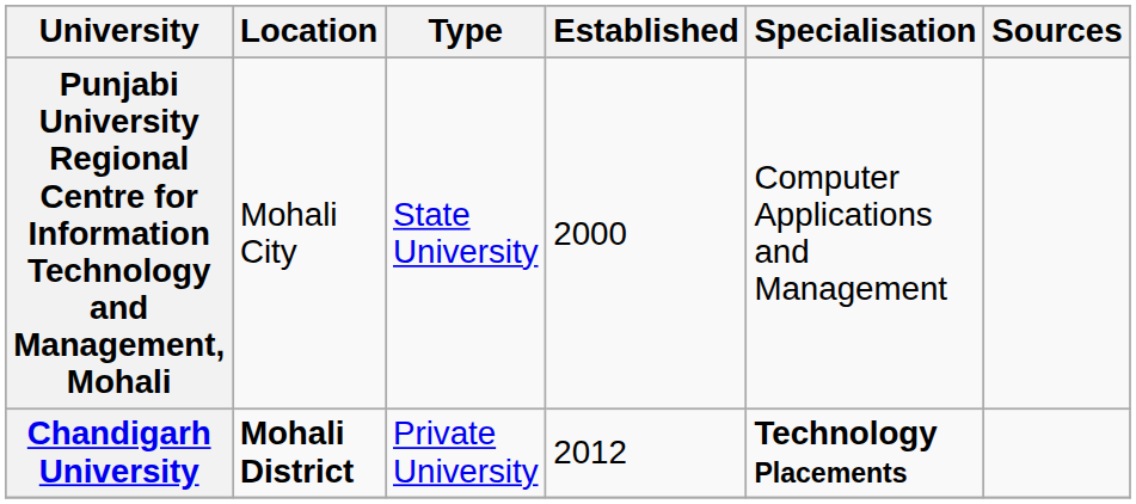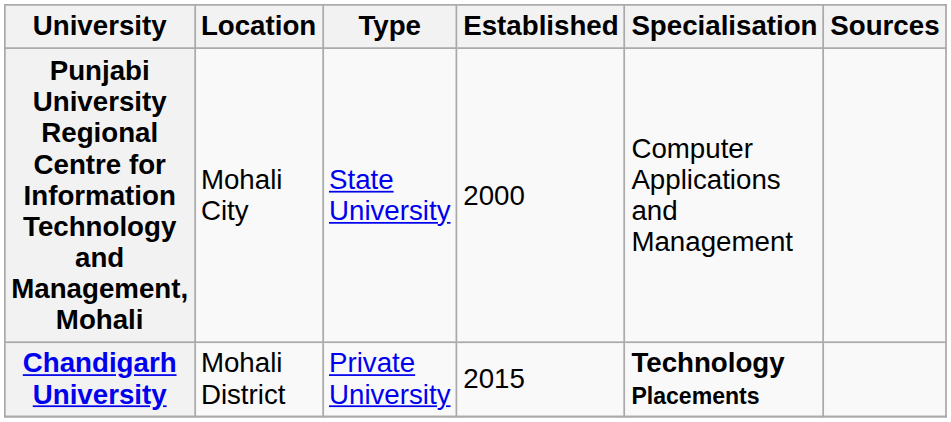 <table class="wikitable sortable collapsible plainrowheaders" border="1" style="text-align:left; width:76%">
 <tr>
 <th scope="col" style="width: 40%;">University</th>
 <th scope="col" style="width: 15%;">Location</th>
 <th scope="col" style="width: 10%;">Type</th>
 <th scope="col" style="width: 20%;">Established</th>
 <th scope="col" style="width: 05%;">Specialisation</th>
 <th scope="col" style="width: 05%;">Sources</th>
 </tr>
 <tr>
 <th scope="row">Punjabi University Regional Centre for Information Technology and Management, Mohali</th>
 <td>Mohali City</td>
 <td><a href='#'>State University</a></td>
 <td>2000</td>
 <td>Computer Applications and Management</td>
 <td></td>
 </tr>
 <tr>
 <th><a href='#'>Chandigarh University</a></th>
-<td><strong>Mohali District</strong></td>
+<td>Mohali District</td>
 <td><a href='#'>Private University</a></td>
-<td>2012</td>
+<td>2015</td>
 <td><strong>Technology <small>Placements</small></strong></td>
 <td></td>
 </tr>
 <tr>
 </tr>
 </table>
